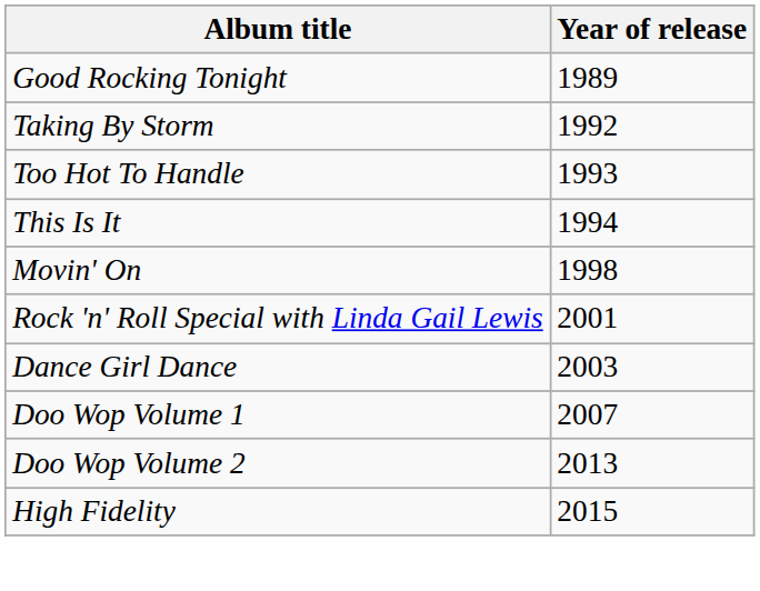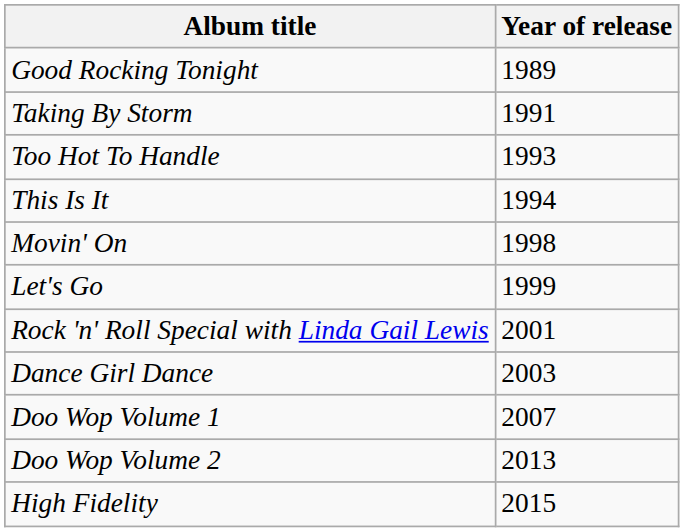 <table class="wikitable" border="1">
 <tr>
 <th>Album title</th>
 <th>Year of release</th>
 </tr>
 <tr>
 <td><em>Good Rocking Tonight</em></td>
 <td>1989</td>
 </tr>
 <tr>
 <td><em>Taking By Storm</em></td>
-<td>1992</td>
+<td>1991</td>
 </tr>
 <tr>
 <td><em>Too Hot To Handle</em></td>
 <td>1993</td>
 </tr>
 <tr>
 <td><em>This Is It</em></td>
 <td>1994</td>
 </tr>
 <tr>
 <td><em>Movin' On</em></td>
 <td>1998</td>
+</tr>
+<tr>
+<td><em>Let's Go</em></td>
+<td>1999</td>
 </tr>
 <tr>
 <td><em>Rock 'n' Roll Special with <a href='#'>Linda Gail Lewis</a></em></td>
 <td>2001</td>
 </tr>
 <tr>
 <td><em>Dance Girl Dance</em></td>
 <td>2003</td>
 </tr>
 <tr>
 <td><em>Doo Wop Volume 1</em></td>
 <td>2007</td>
 </tr>
 <tr>
 <td><em>Doo Wop Volume 2</em></td>
 <td>2013</td>
 </tr>
 <tr>
 <td><em>High Fidelity</em></td>
 <td>2015</td>
 </tr>
 </table>
